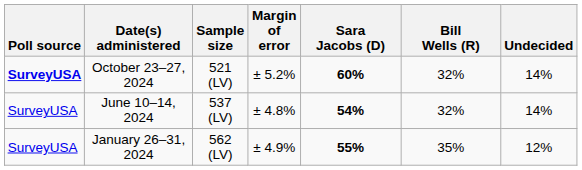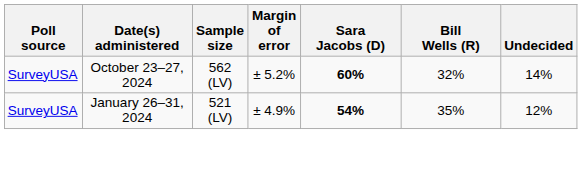 <table class="wikitable" style="font-size:90%;text-align:center;">
 <tr style="vertical-align:bottom">
 <th>Poll source</th>
 <th>Date(s)<br>administered</th>
 <th>Sample<br>size</th>
 <th>Margin<br>of error</th>
 <th style="width:100px;">Sara<br>Jacobs (D)</th>
 <th style="width:100px;">Bill<br>Wells (R)</th>
 <th>Undecided</th>
 </tr>
 <tr>
-<td style="text-align:left;"><strong><a href='#'>SurveyUSA</a></strong></td>
+<td style="text-align:left;"><a href='#'>SurveyUSA</a></td>
 <td>October 23–27, 2024</td>
-<td>521 (LV)</td>
+<td>562 (LV)</td>
 <td>± 5.2%</td>
 <td><strong>60%</strong></td>
 <td>32%</td>
 <td>14%</td>
 </tr>
 <tr>
 <td style="text-align:left;"><a href='#'>SurveyUSA</a></td>
-<td>June 10–14, 2024</td>
-<td>537 (LV)</td>
-<td>± 4.8%</td>
+<td>January 26–31, 2024</td>
+<td>521 (LV)</td>
+<td>± 4.9%</td>
 <td><strong>54%</strong></td>
-<td>32%</td>
-<td>14%</td>
-</tr>
-<tr>
-<td style="text-align:left;"><a href='#'>SurveyUSA</a></td>
-<td>January 26–31, 2024</td>
-<td>562 (LV)</td>
-<td>± 4.9%</td>
-<td><strong>55%</strong></td>
 <td>35%</td>
 <td>12%</td>
 </tr>
 </table>
